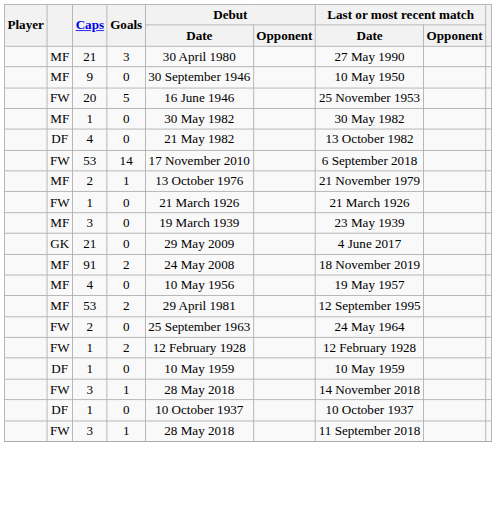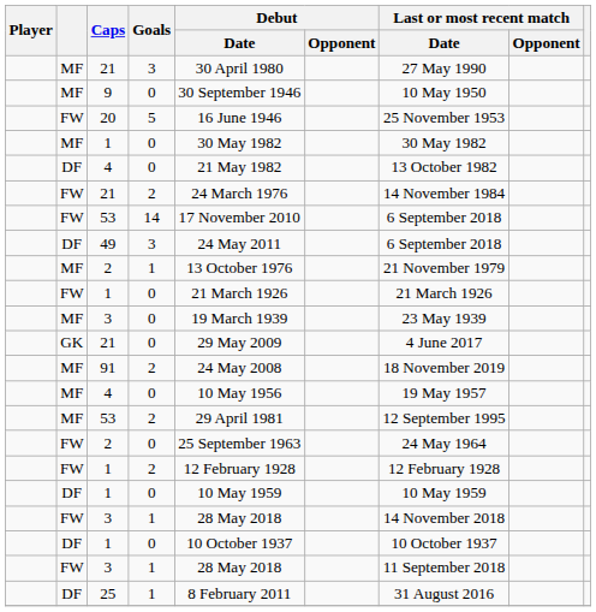 <table class="wikitable sortable" style="text-align: center;">
 <tr>
 <th scope=col rowspan=2>Player</th>
 <th scope=col rowspan=2></th>
 <th scope=col rowspan=2><a href='#'>Caps</a></th>
 <th scope=col rowspan=2>Goals</th>
 <th scope=col colspan=2>Debut</th>
 <th scope=col colspan=2>Last or most recent match</th>
 <th scope=col rowspan=2 class=unsortable></th>
 </tr>
 <tr class=unsortable>
 <th scope=col>Date</th>
 <th scope=col>Opponent</th>
 <th scope=col>Date</th>
 <th scope=col>Opponent</th>
 </tr>
 <tr>
 <td></td>
 <td>MF</td>
 <td>21</td>
 <td>3</td>
 <td>30 April 1980</td>
 <td align=left></td>
 <td>27 May 1990</td>
 <td align=left></td>
 <td></td>
 </tr>
 <tr>
 <td></td>
 <td>MF</td>
 <td>9</td>
 <td>0</td>
 <td>30 September 1946</td>
 <td align=left></td>
 <td>10 May 1950</td>
 <td align=left></td>
 <td></td>
 </tr>
 <tr>
 <td></td>
 <td>FW</td>
 <td>20</td>
 <td>5</td>
 <td>16 June 1946</td>
 <td align=left></td>
 <td>25 November 1953</td>
 <td align=left></td>
 <td></td>
 </tr>
 <tr>
 <td></td>
 <td>MF</td>
 <td>1</td>
 <td>0</td>
 <td>30 May 1982</td>
 <td align=left></td>
 <td>30 May 1982</td>
 <td align=left></td>
 <td></td>
 </tr>
 <tr>
 <td></td>
 <td>DF</td>
 <td>4</td>
 <td>0</td>
 <td>21 May 1982</td>
 <td align=left></td>
 <td>13 October 1982</td>
 <td align=left></td>
 <td></td>
 </tr>
 <tr>
 <td></td>
 <td>FW</td>
+<td>21</td>
+<td>2</td>
+<td>24 March 1976</td>
+<td align=left></td>
+<td>14 November 1984</td>
+<td align=left></td>
+<td></td>
+</tr>
+<tr>
+<td></td>
+<td>FW</td>
 <td>53</td>
 <td>14</td>
 <td>17 November 2010</td>
+<td align=left></td>
+<td>6 September 2018</td>
+<td align=left></td>
+<td></td>
+</tr>
+<tr>
+<td></td>
+<td>DF</td>
+<td>49</td>
+<td>3</td>
+<td>24 May 2011</td>
 <td align=left></td>
 <td>6 September 2018</td>
 <td align=left></td>
 <td></td>
 </tr>
 <tr>
 <td></td>
 <td>MF</td>
 <td>2</td>
 <td>1</td>
 <td>13 October 1976</td>
 <td align=left></td>
 <td>21 November 1979</td>
 <td align=left></td>
 <td></td>
 </tr>
 <tr>
 <td></td>
 <td>FW</td>
 <td>1</td>
 <td>0</td>
 <td>21 March 1926</td>
 <td align=left></td>
 <td>21 March 1926</td>
 <td align=left></td>
 <td></td>
 </tr>
 <tr>
 <td></td>
 <td>MF</td>
 <td>3</td>
 <td>0</td>
 <td>19 March 1939</td>
 <td align=left></td>
 <td>23 May 1939</td>
 <td align=left></td>
 <td></td>
 </tr>
 <tr>
 <td></td>
 <td>GK</td>
 <td>21</td>
 <td>0</td>
 <td>29 May 2009</td>
 <td align=left></td>
 <td>4 June 2017</td>
 <td align=left></td>
 <td></td>
 </tr>
 <tr>
 <td></td>
 <td>MF</td>
 <td>91</td>
 <td>2</td>
 <td>24 May 2008</td>
 <td align=left></td>
 <td>18 November 2019</td>
 <td align=left></td>
 <td></td>
 </tr>
 <tr>
 <td></td>
 <td>MF</td>
 <td>4</td>
 <td>0</td>
 <td>10 May 1956</td>
 <td align=left></td>
 <td>19 May 1957</td>
 <td align=left></td>
 <td></td>
 </tr>
 <tr>
 <td></td>
 <td>MF</td>
 <td>53</td>
 <td>2</td>
 <td>29 April 1981</td>
 <td align=left></td>
 <td>12 September 1995</td>
 <td align=left></td>
 <td></td>
 </tr>
 <tr>
 <td></td>
 <td>FW</td>
 <td>2</td>
 <td>0</td>
 <td>25 September 1963</td>
 <td align=left></td>
 <td>24 May 1964</td>
 <td align=left></td>
 <td></td>
 </tr>
 <tr>
 <td></td>
 <td>FW</td>
 <td>1</td>
 <td>2</td>
 <td>12 February 1928</td>
 <td align=left></td>
 <td>12 February 1928</td>
 <td align=left></td>
 <td></td>
 </tr>
 <tr>
 <td></td>
 <td>DF</td>
 <td>1</td>
 <td>0</td>
 <td>10 May 1959</td>
 <td align=left></td>
 <td>10 May 1959</td>
 <td align=left></td>
 <td></td>
 </tr>
 <tr>
 <td></td>
 <td>FW</td>
 <td>3</td>
 <td>1</td>
 <td>28 May 2018</td>
 <td align=left></td>
 <td>14 November 2018</td>
 <td align=left></td>
 <td></td>
 </tr>
 <tr>
 <td></td>
 <td>DF</td>
 <td>1</td>
 <td>0</td>
 <td>10 October 1937</td>
 <td align=left></td>
 <td>10 October 1937</td>
 <td align=left></td>
 <td></td>
 </tr>
 <tr>
 <td></td>
 <td>FW</td>
 <td>3</td>
 <td>1</td>
 <td>28 May 2018</td>
 <td align=left></td>
 <td>11 September 2018</td>
 <td align=left></td>
 <td></td>
 </tr>
 <tr>
+<td></td>
+<td>DF</td>
+<td>25</td>
+<td>1</td>
+<td>8 February 2011</td>
+<td align=left></td>
+<td>31 August 2016</td>
+<td align=left></td>
+<td></td>
+</tr>
+<tr>
 </tr>
 </table>
